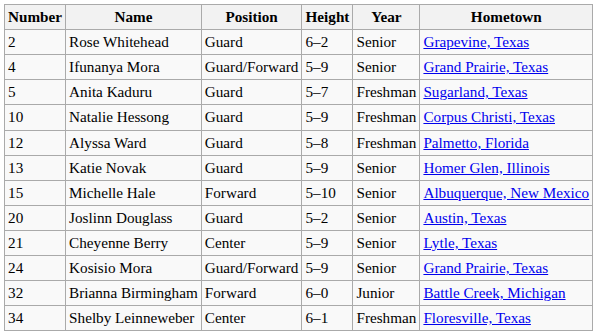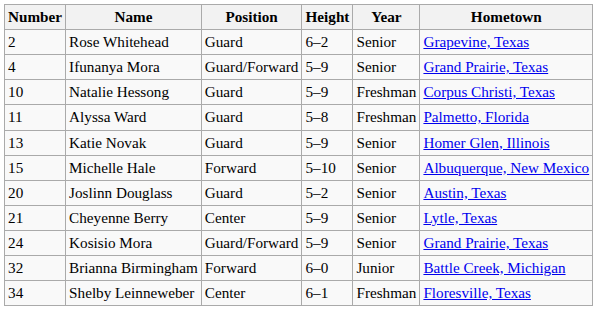 <table class="wikitable" style="font-size: 95%;">
 <tr>
 <th>Number</th>
 <th>Name</th>
 <th>Position</th>
 <th>Height</th>
 <th>Year</th>
 <th>Hometown</th>
 </tr>
 <tr>
 <td>2</td>
 <td>Rose Whitehead</td>
 <td>Guard</td>
 <td>6–2</td>
 <td>Senior</td>
 <td><a href='#'>Grapevine, Texas</a></td>
 </tr>
 <tr>
 <td>4</td>
 <td>Ifunanya Mora</td>
 <td>Guard/Forward</td>
 <td>5–9</td>
 <td>Senior</td>
 <td><a href='#'>Grand Prairie, Texas</a></td>
 </tr>
 <tr>
-<td>5</td>
-<td>Anita Kaduru</td>
-<td>Guard</td>
-<td>5–7</td>
-<td>Freshman</td>
-<td><a href='#'>Sugarland, Texas</a></td>
-</tr>
-<tr>
 <td>10</td>
 <td>Natalie Hessong</td>
 <td>Guard</td>
 <td>5–9</td>
 <td>Freshman</td>
 <td><a href='#'>Corpus Christi, Texas</a></td>
 </tr>
 <tr>
-<td>12</td>
+<td>11</td>
 <td>Alyssa Ward</td>
 <td>Guard</td>
 <td>5–8</td>
 <td>Freshman</td>
 <td><a href='#'>Palmetto, Florida</a></td>
 </tr>
 <tr>
 <td>13</td>
 <td>Katie Novak</td>
 <td>Guard</td>
 <td>5–9</td>
 <td>Senior</td>
 <td><a href='#'>Homer Glen, Illinois</a></td>
 </tr>
 <tr>
 <td>15</td>
 <td>Michelle Hale</td>
 <td>Forward</td>
 <td>5–10</td>
 <td>Senior</td>
 <td><a href='#'>Albuquerque, New Mexico</a></td>
 </tr>
 <tr>
 <td>20</td>
 <td>Joslinn Douglass</td>
 <td>Guard</td>
 <td>5–2</td>
 <td>Senior</td>
 <td><a href='#'>Austin, Texas</a></td>
 </tr>
 <tr>
 <td>21</td>
 <td>Cheyenne Berry</td>
 <td>Center</td>
 <td>5–9</td>
 <td>Senior</td>
 <td><a href='#'>Lytle, Texas</a></td>
 </tr>
 <tr>
 <td>24</td>
 <td>Kosisio Mora</td>
 <td>Guard/Forward</td>
 <td>5–9</td>
 <td>Senior</td>
 <td><a href='#'>Grand Prairie, Texas</a></td>
 </tr>
 <tr>
 <td>32</td>
 <td>Brianna Birmingham</td>
 <td>Forward</td>
 <td>6–0</td>
 <td>Junior</td>
 <td><a href='#'>Battle Creek, Michigan</a></td>
 </tr>
 <tr>
 <td>34</td>
 <td>Shelby Leinneweber</td>
 <td>Center</td>
 <td>6–1</td>
 <td>Freshman</td>
 <td><a href='#'>Floresville, Texas</a></td>
 </tr>
 <tr>
 </tr>
 </table>
